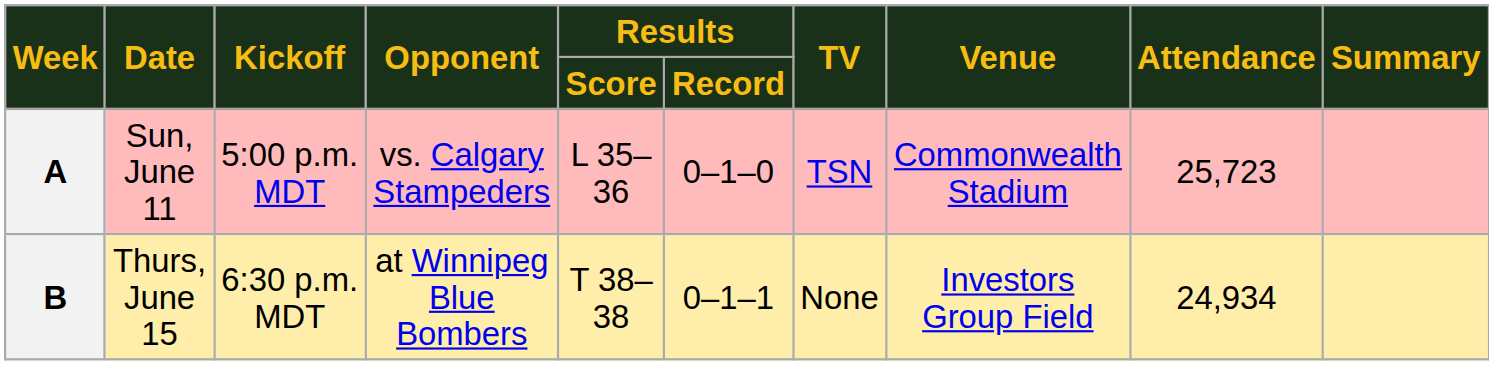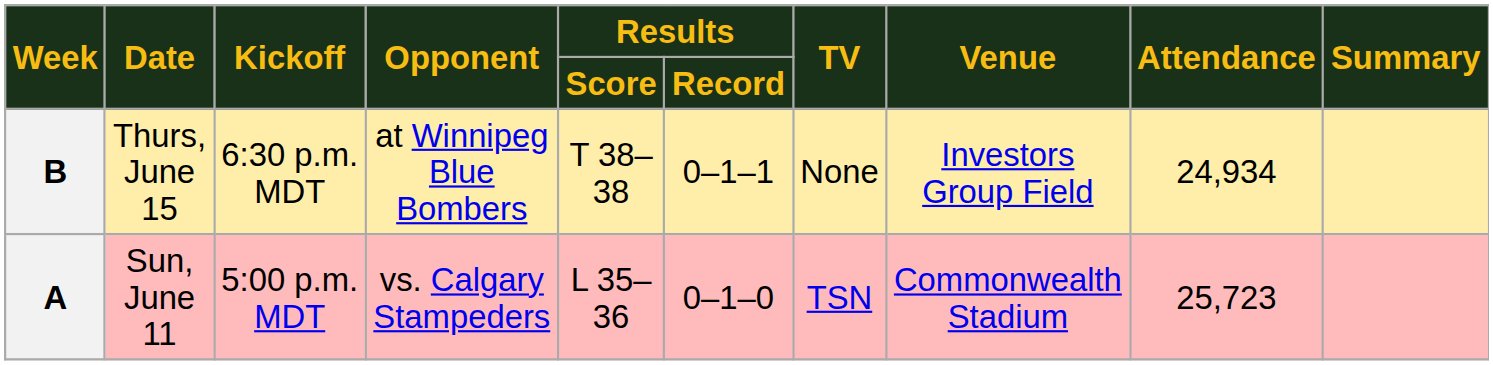 <table class="wikitable" style="font-size: 95%;">
 <tr>
 <th style="background:#183118;color:#f7bd13;" rowspan=2>Week</th>
 <th style="background:#183118;color:#f7bd13;" rowspan=2>Date</th>
 <th style="background:#183118;color:#f7bd13;" rowspan=2>Kickoff</th>
 <th style="background:#183118;color:#f7bd13;" rowspan=2>Opponent</th>
 <th style="background:#183118;color:#f7bd13;" colspan=2>Results</th>
 <th style="background:#183118;color:#f7bd13;" rowspan=2>TV</th>
 <th style="background:#183118;color:#f7bd13;" rowspan=2>Venue</th>
 <th style="background:#183118;color:#f7bd13;" rowspan=2>Attendance</th>
 <th style="background:#183118;color:#f7bd13;" rowspan=2>Summary</th>
 </tr>
 <tr>
 <th style="background:#183118;color:#f7bd13;">Score</th>
 <th style="background:#183118;color:#f7bd13;">Record</th>
 </tr>
+<tr align="center" bgcolor="#ffeeaa">
+<th align="center">B</th>
+<td align="center">Thurs, June 15</td>
+<td align="center">6:30 p.m. MDT</td>
+<td align="center">at <a href='#'>Winnipeg Blue Bombers</a></td>
+<td align="center">T 38–38</td>
+<td align="center">0–1–1</td>
+<td align="center">None</td>
+<td align="center"><a href='#'>Investors Group Field</a></td>
+<td align="center">24,934</td>
+<td align="center"></td>
+</tr>
 <tr align="center" bgcolor="#ffbbbb">
 <th align="center">A</th>
 <td align="center">Sun, June 11</td>
 <td align="center">5:00 p.m. <a href='#'>MDT</a></td>
 <td align="center">vs. <a href='#'>Calgary Stampeders</a></td>
 <td align="center">L 35–36</td>
 <td align="center">0–1–0</td>
 <td align="center"><a href='#'>TSN</a></td>
 <td align="center"><a href='#'>Commonwealth Stadium</a></td>
 <td align="center">25,723</td>
 <td align="center"></td>
 </tr>
-<tr align="center" bgcolor="#ffeeaa">
-<th align="center">B</th>
-<td align="center">Thurs, June 15</td>
-<td align="center">6:30 p.m. MDT</td>
-<td align="center">at <a href='#'>Winnipeg Blue Bombers</a></td>
-<td align="center">T 38–38</td>
-<td align="center">0–1–1</td>
-<td align="center">None</td>
-<td align="center"><a href='#'>Investors Group Field</a></td>
-<td align="center">24,934</td>
-<td align="center"></td>
-</tr>
 </table>
